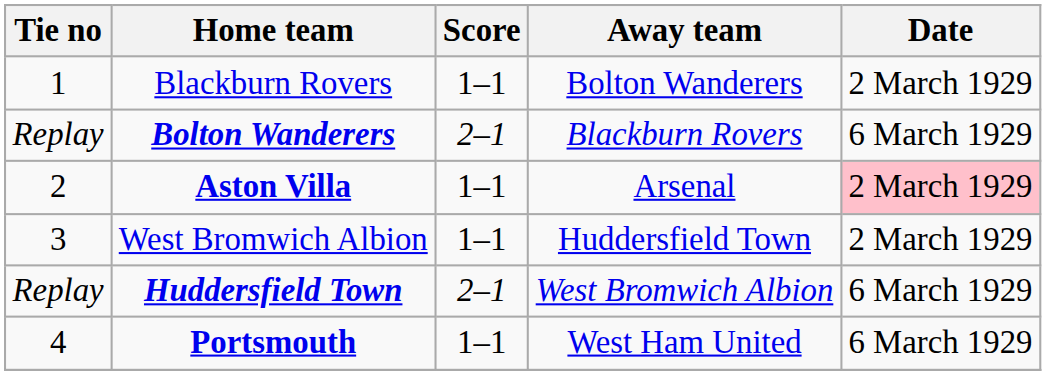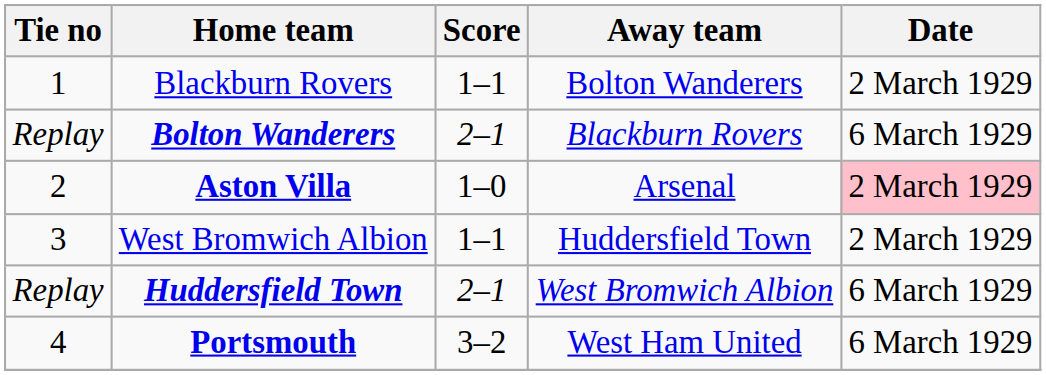 <table class="wikitable" style="text-align: center">
 <tr>
 <th>Tie no</th>
 <th>Home team</th>
 <th>Score</th>
 <th>Away team</th>
 <th>Date</th>
 </tr>
 <tr>
 <td>1</td>
 <td><a href='#'>Blackburn Rovers</a></td>
 <td>1–1</td>
 <td><a href='#'>Bolton Wanderers</a></td>
 <td>2 March 1929</td>
 </tr>
 <tr>
 <td><em>Replay</em></td>
 <td><strong><em><a href='#'>Bolton Wanderers</a></em></strong></td>
 <td><em>2–1</em></td>
 <td><em><a href='#'>Blackburn Rovers</a></em></td>
 <td>6 March 1929</td>
 </tr>
 <tr>
 <td>2</td>
 <td><strong><a href='#'>Aston Villa</a></strong></td>
-<td>1–1</td>
+<td>1–0</td>
 <td><a href='#'>Arsenal</a></td>
 <td style="background: pink;">2 March 1929</td>
 </tr>
 <tr>
 <td>3</td>
 <td><a href='#'>West Bromwich Albion</a></td>
 <td>1–1</td>
 <td><a href='#'>Huddersfield Town</a></td>
 <td>2 March 1929</td>
 </tr>
 <tr>
 <td><em>Replay</em></td>
 <td><strong><em><a href='#'>Huddersfield Town</a></em></strong></td>
 <td><em>2–1</em></td>
 <td><em><a href='#'>West Bromwich Albion</a></em></td>
 <td>6 March 1929</td>
 </tr>
 <tr>
 <td>4</td>
 <td><strong><a href='#'>Portsmouth</a></strong></td>
-<td>1–1</td>
+<td>3–2</td>
 <td><a href='#'>West Ham United</a></td>
 <td>6 March 1929</td>
 </tr>
 <tr>
 </tr>
 </table>
